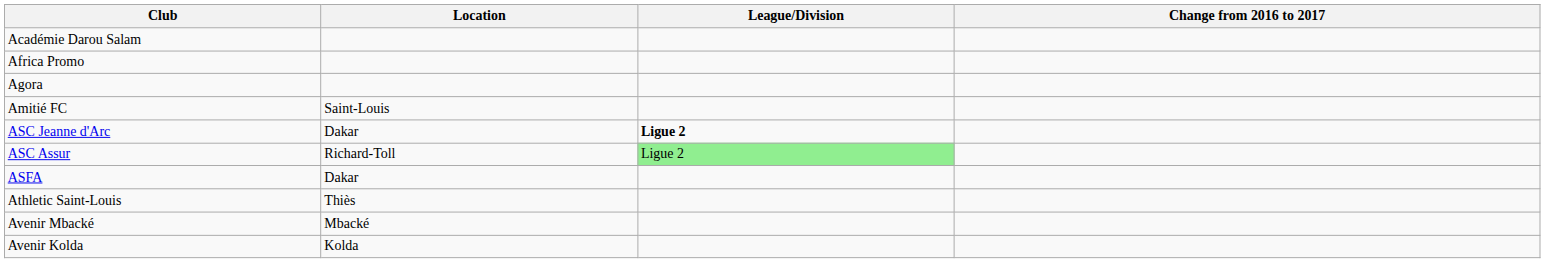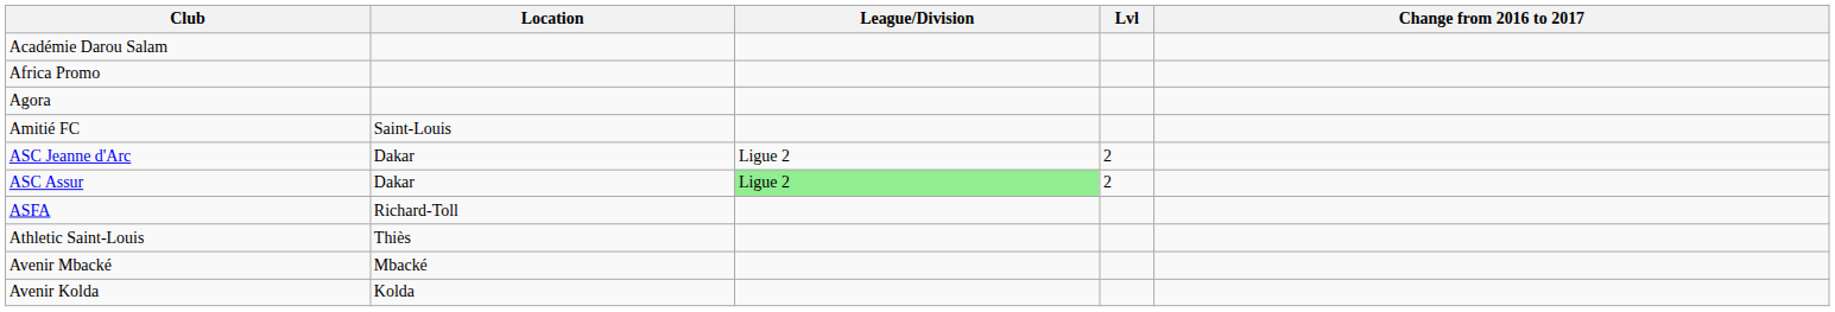 <table class="wikitable sortable" width=100% style="font-size:90%">
 <tr>
 <th width=20%>Club</th>
 <th width=20%>Location</th>
 <th width=20%>League/Division</th>
+<th width=3%>Lvl</th>
 <th width=37%>Change from 2016 to 2017</th>
 </tr>
 <tr>
 <td>Académie Darou Salam</td>
+<td></td>
 <td></td>
 <td></td>
 <td></td>
 </tr>
 <tr>
 <td>Africa Promo</td>
 <td></td>
 <td></td>
 <td></td>
+<td></td>
 </tr>
 <tr>
 <td>Agora</td>
+<td></td>
 <td></td>
 <td></td>
 <td></td>
 </tr>
 <tr>
 <td>Amitié FC</td>
 <td>Saint-Louis</td>
 <td></td>
 <td></td>
+<td></td>
 </tr>
 <tr>
 <td><a href='#'>ASC Jeanne d'Arc</a></td>
 <td>Dakar</td>
-<td><strong>Ligue 2</strong></td>
+<td>Ligue 2</td>
+<td>2</td>
 <td></td>
 </tr>
 <tr>
 <td><a href='#'>ASC Assur</a></td>
-<td>Richard-Toll</td>
+<td>Dakar</td>
 <td style="background: lightgreen;">Ligue 2</td>
+<td>2</td>
 <td></td>
 </tr>
 <tr>
 <td><a href='#'>ASFA</a></td>
-<td>Dakar</td>
+<td>Richard-Toll</td>
+<td></td>
 <td></td>
 <td></td>
 </tr>
 <tr>
 <td>Athletic Saint-Louis</td>
 <td>Thiès</td>
 <td></td>
 <td></td>
+<td></td>
 </tr>
 <tr>
 <td>Avenir Mbacké</td>
 <td>Mbacké</td>
+<td></td>
 <td></td>
 <td></td>
 </tr>
 <tr>
 <td>Avenir Kolda</td>
 <td>Kolda</td>
 <td></td>
 <td></td>
+<td></td>
 </tr>
 </table>
